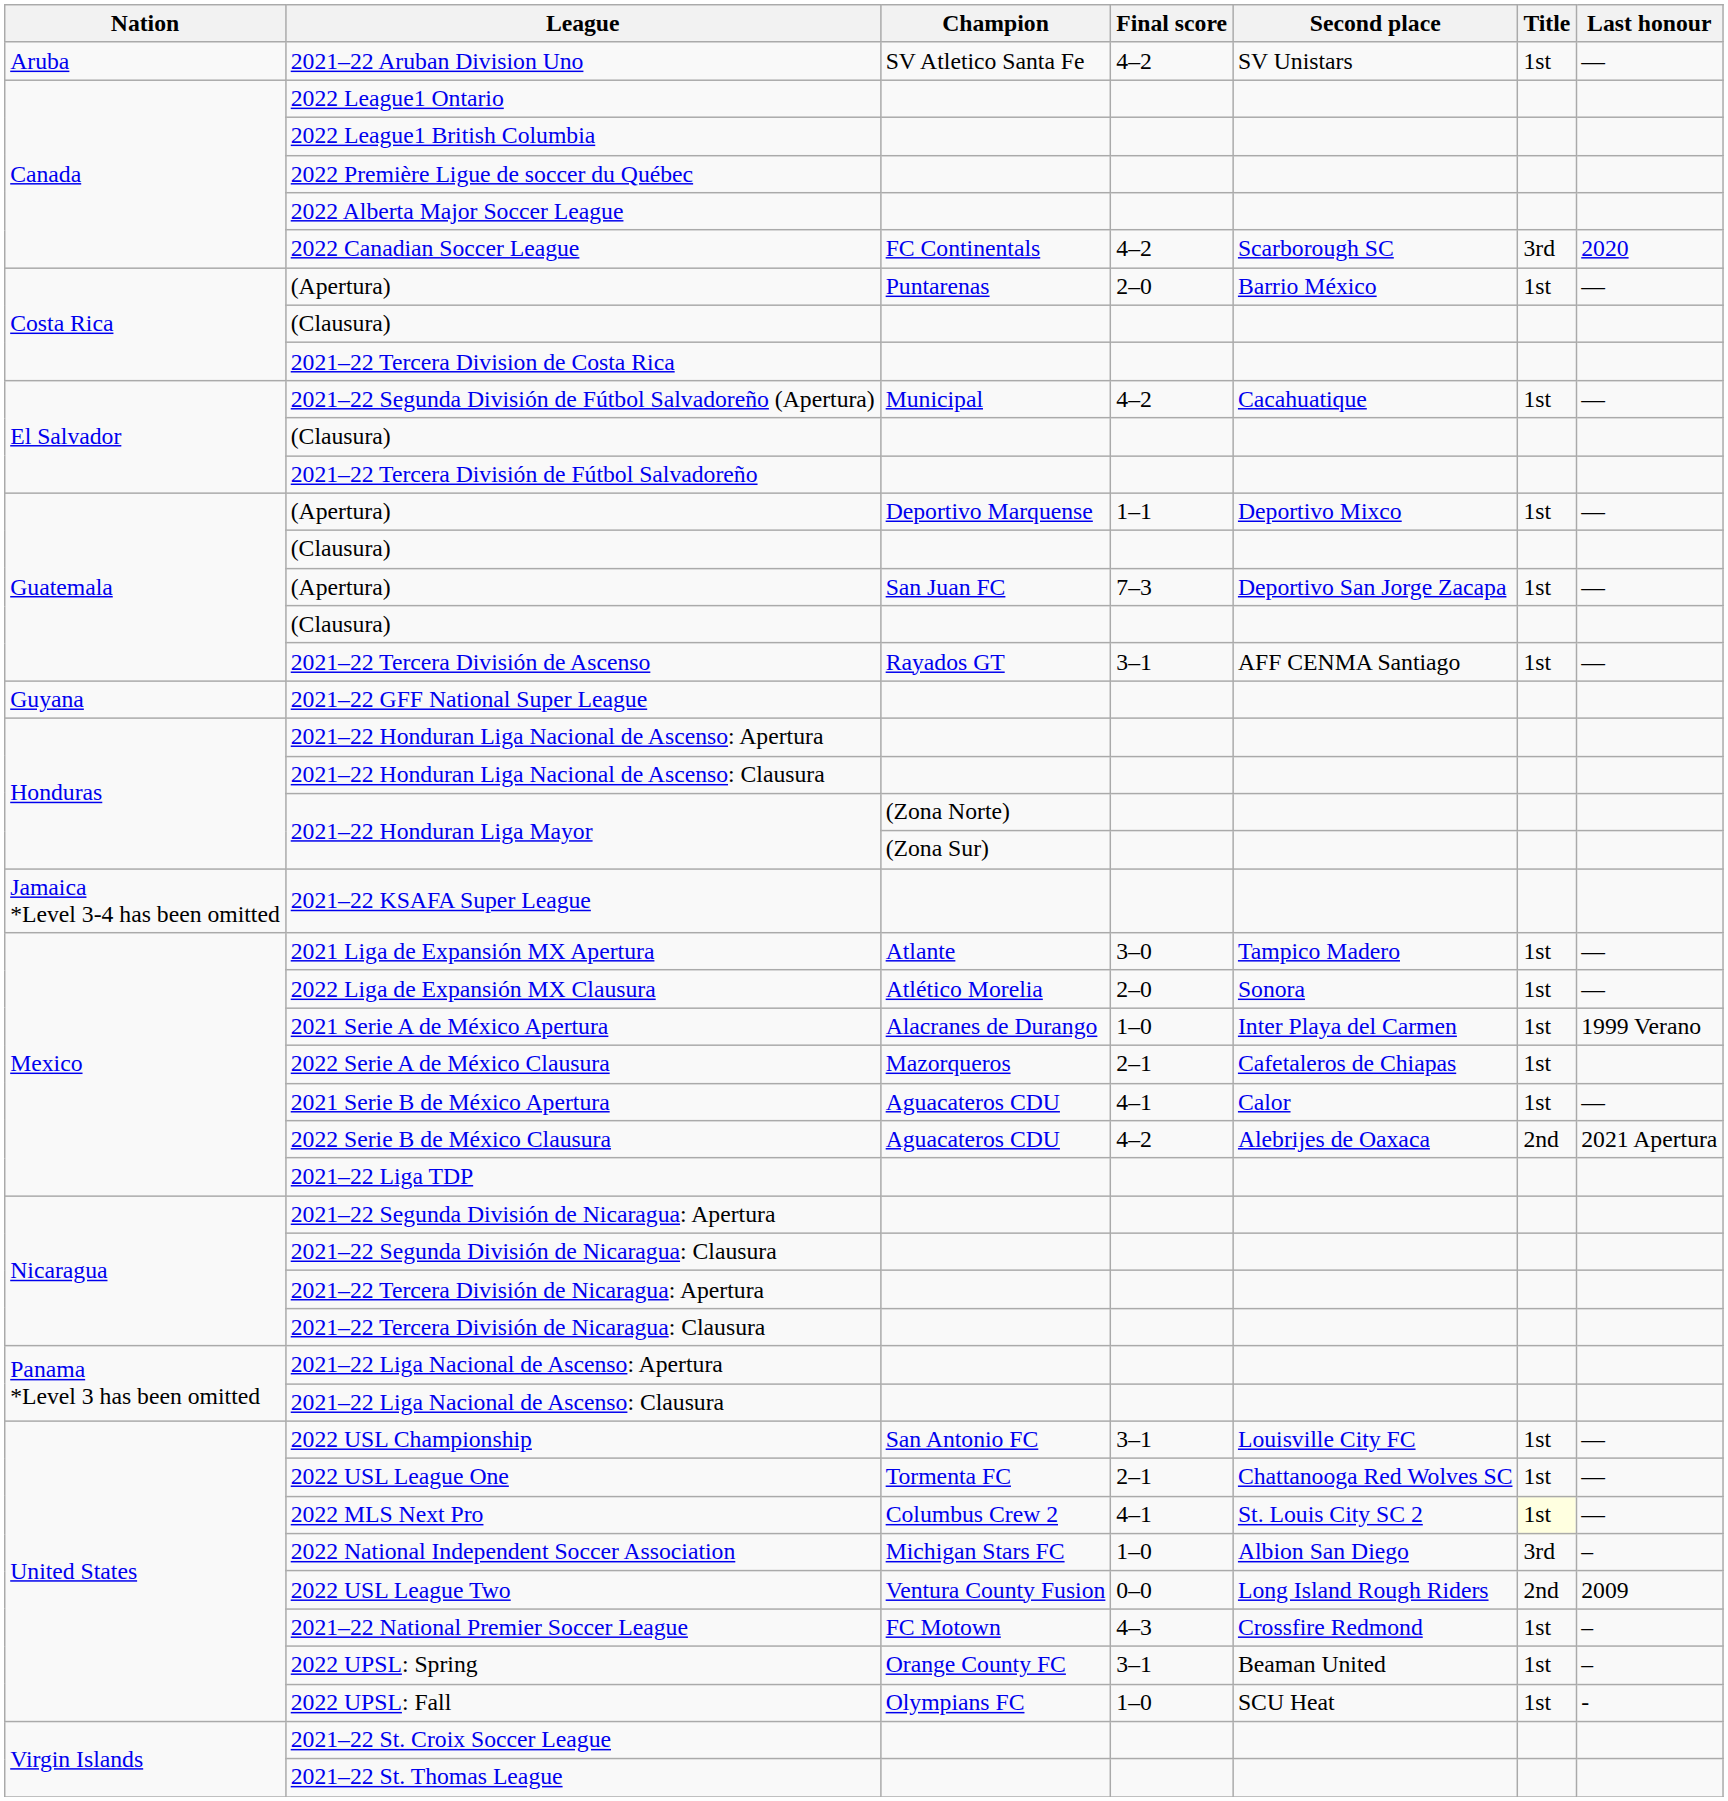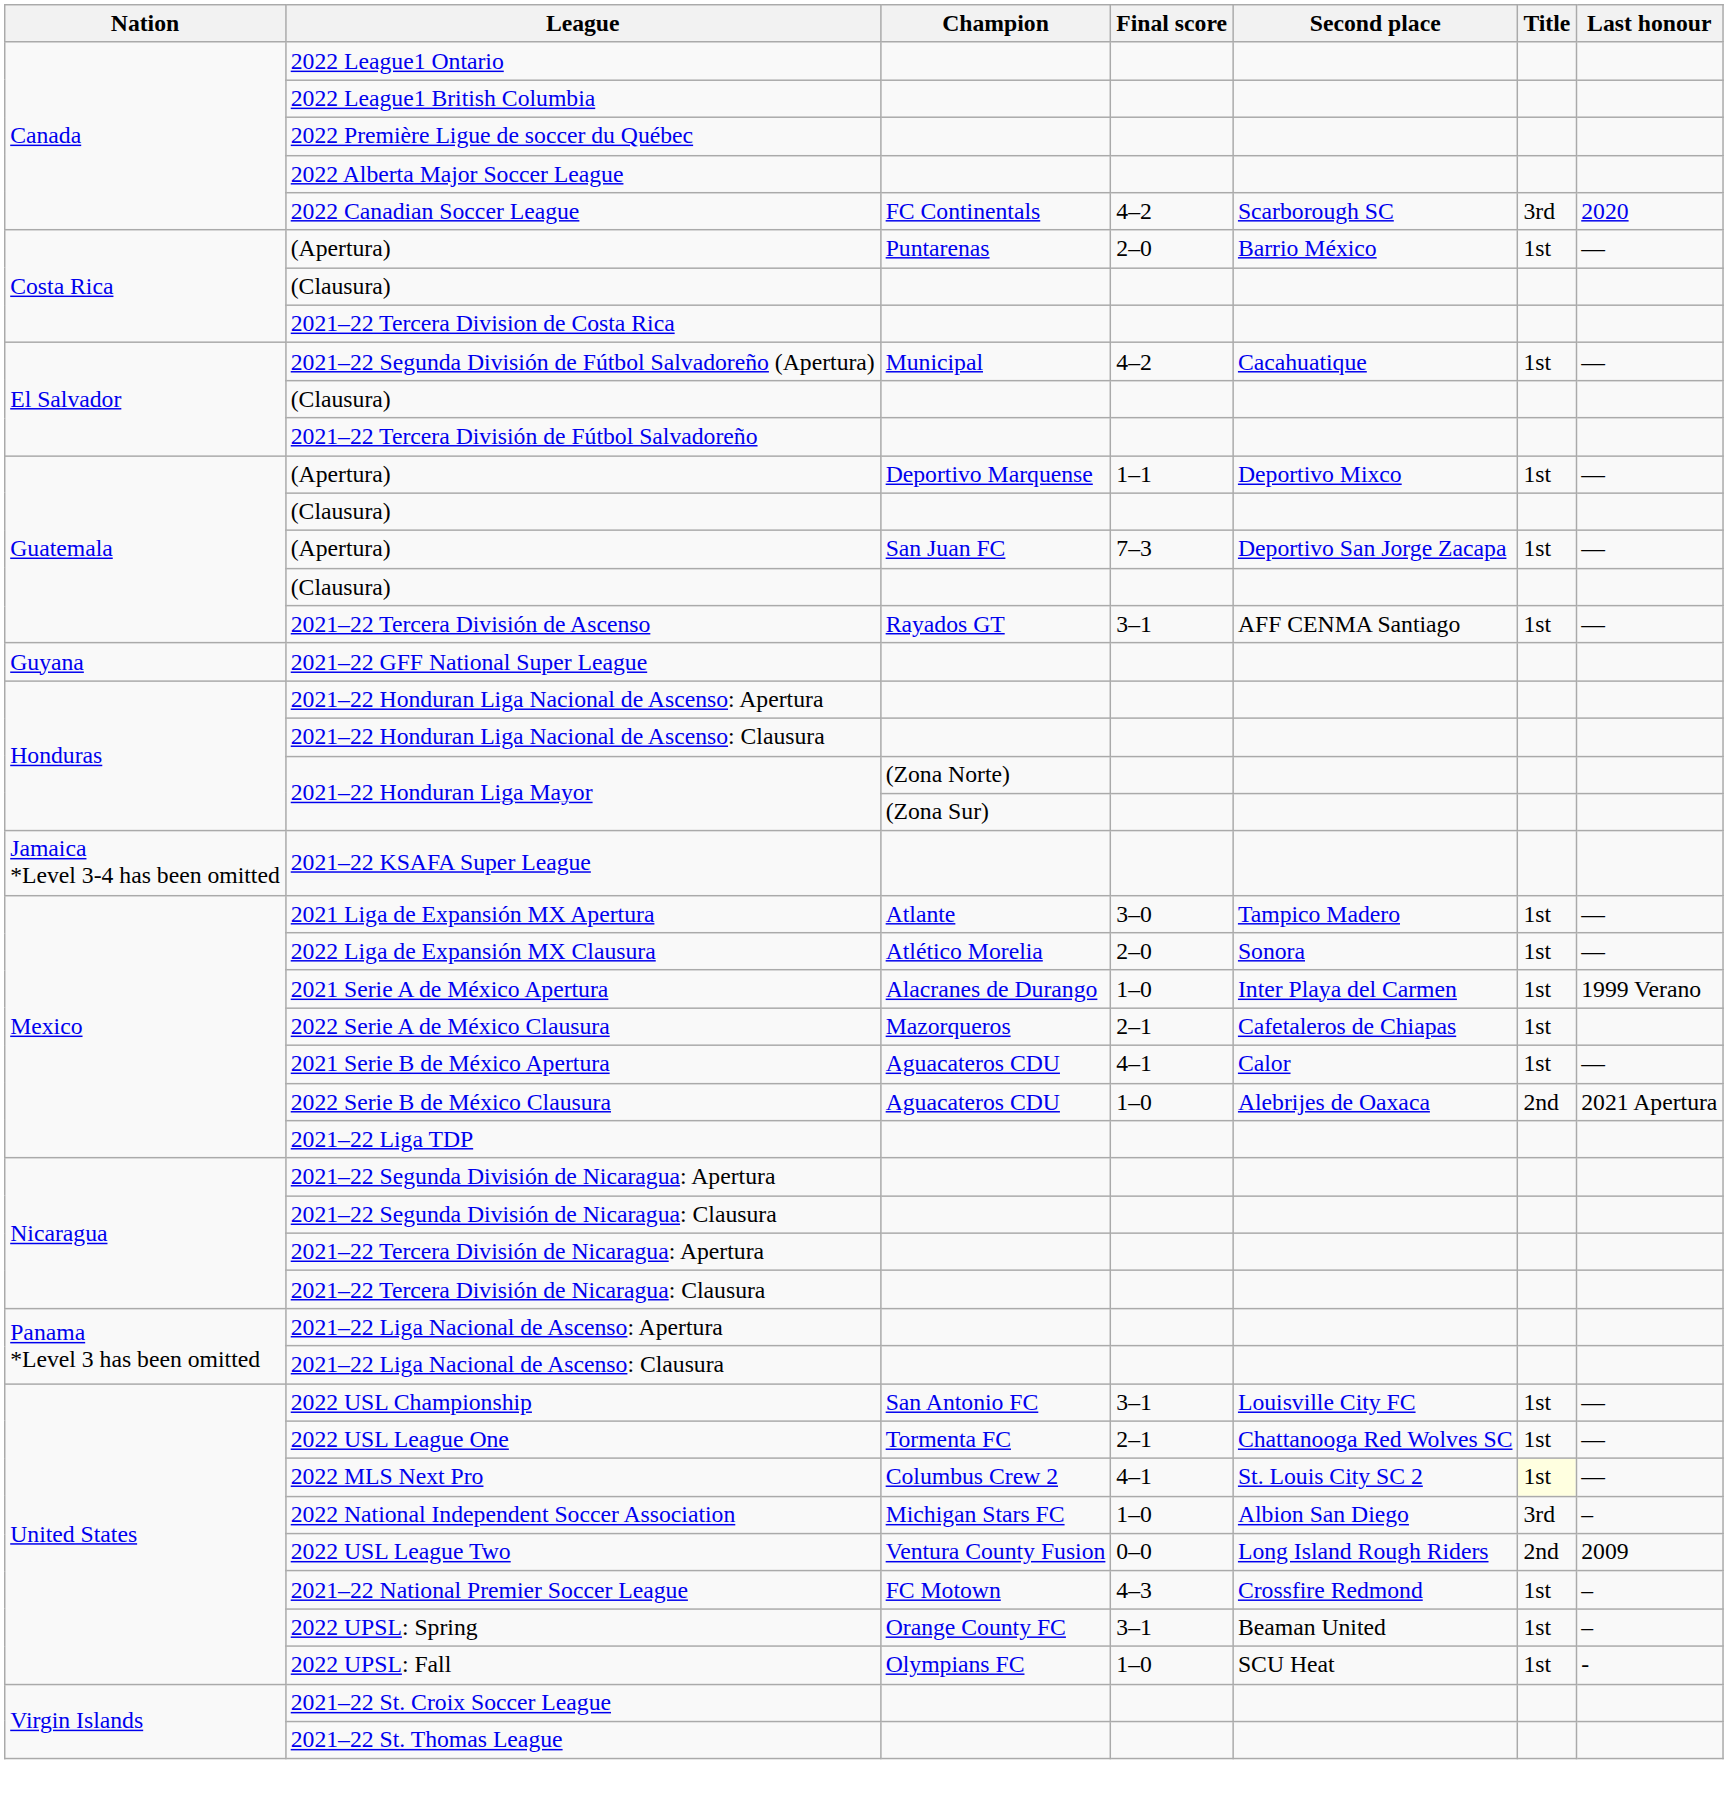 <table class="wikitable sortable">
 <tr>
 <th>Nation</th>
 <th>League</th>
 <th>Champion</th>
 <th>Final score</th>
 <th>Second place</th>
 <th data-sort-type="number">Title</th>
 <th>Last honour</th>
-</tr>
-<tr>
-<td> <a href='#'>Aruba</a></td>
-<td><a href='#'>2021–22 Aruban Division Uno</a></td>
-<td>SV Atletico Santa Fe</td>
-<td>4–2</td>
-<td>SV Unistars</td>
-<td>1st</td>
-<td>—</td>
 </tr>
 <tr>
 <td rowspan="5"> <a href='#'>Canada</a></td>
 <td><a href='#'>2022 League1 Ontario</a></td>
 <td></td>
 <td></td>
 <td></td>
 <td></td>
 <td></td>
 </tr>
 <tr>
 <td><a href='#'>2022 League1 British Columbia</a></td>
 <td></td>
 <td></td>
 <td></td>
 <td></td>
 <td></td>
 </tr>
 <tr>
 <td><a href='#'>2022 Première Ligue de soccer du Québec</a></td>
 <td></td>
 <td></td>
 <td></td>
 <td></td>
 <td></td>
 </tr>
 <tr>
 <td><a href='#'>2022 Alberta Major Soccer League</a></td>
 <td></td>
 <td></td>
 <td></td>
 <td></td>
 <td></td>
 </tr>
 <tr>
 <td><a href='#'>2022 Canadian Soccer League</a></td>
 <td><a href='#'>FC Continentals</a></td>
 <td>4–2</td>
 <td><a href='#'>Scarborough SC</a></td>
 <td>3rd</td>
 <td><a href='#'>2020</a></td>
 </tr>
 <tr>
 <td rowspan="3"> <a href='#'>Costa Rica</a></td>
 <td> (Apertura)</td>
 <td><a href='#'>Puntarenas</a></td>
 <td>2–0</td>
 <td><a href='#'>Barrio México</a></td>
 <td>1st</td>
 <td>—</td>
 </tr>
 <tr>
 <td> (Clausura)</td>
 <td></td>
 <td></td>
 <td></td>
 <td></td>
 <td></td>
 </tr>
 <tr>
 <td><a href='#'>2021–22 Tercera Division de Costa Rica</a></td>
 <td></td>
 <td></td>
 <td></td>
 <td></td>
 <td></td>
 </tr>
 <tr>
 <td rowspan="3"> <a href='#'>El Salvador</a></td>
 <td><a href='#'>2021–22 Segunda División de Fútbol Salvadoreño</a> (Apertura)</td>
 <td><a href='#'>Municipal</a></td>
 <td>4–2</td>
 <td><a href='#'>Cacahuatique</a></td>
 <td>1st</td>
 <td>—</td>
 </tr>
 <tr>
 <td> (Clausura)</td>
 <td></td>
 <td></td>
 <td></td>
 <td></td>
 <td></td>
 </tr>
 <tr>
 <td><a href='#'>2021–22 Tercera División de Fútbol Salvadoreño</a></td>
 <td></td>
 <td></td>
 <td></td>
 <td></td>
 <td></td>
 </tr>
 <tr>
 <td rowspan="5"> <a href='#'>Guatemala</a></td>
 <td> (Apertura)</td>
 <td><a href='#'>Deportivo Marquense</a></td>
 <td>1–1 </td>
 <td><a href='#'>Deportivo Mixco</a></td>
 <td>1st</td>
 <td>—</td>
 </tr>
 <tr>
 <td> (Clausura)</td>
 <td></td>
 <td></td>
 <td></td>
 <td></td>
 <td></td>
 </tr>
 <tr>
 <td> (Apertura)</td>
 <td><a href='#'>San Juan FC</a></td>
 <td>7–3</td>
 <td><a href='#'>Deportivo San Jorge Zacapa</a></td>
 <td>1st</td>
 <td>—</td>
 </tr>
 <tr>
 <td> (Clausura)</td>
 <td></td>
 <td></td>
 <td></td>
 <td></td>
 <td></td>
 </tr>
 <tr>
 <td><a href='#'>2021–22 Tercera División de Ascenso</a></td>
 <td><a href='#'>Rayados GT</a></td>
 <td>3–1</td>
 <td>AFF CENMA Santiago</td>
 <td>1st</td>
 <td>—</td>
 </tr>
 <tr>
 <td> <a href='#'>Guyana</a></td>
 <td><a href='#'>2021–22 GFF National Super League</a></td>
 <td></td>
 <td></td>
 <td></td>
 <td></td>
 <td></td>
 </tr>
 <tr>
 <td rowspan="4"> <a href='#'>Honduras</a></td>
 <td><a href='#'>2021–22 Honduran Liga Nacional de Ascenso</a>: Apertura</td>
 <td></td>
 <td></td>
 <td></td>
 <td></td>
 <td></td>
 </tr>
 <tr>
 <td><a href='#'>2021–22 Honduran Liga Nacional de Ascenso</a>: Clausura</td>
 <td></td>
 <td></td>
 <td></td>
 <td></td>
 <td></td>
 </tr>
 <tr>
 <td rowspan="2"><a href='#'>2021–22 Honduran Liga Mayor</a></td>
 <td>(Zona Norte)</td>
 <td></td>
 <td></td>
 <td></td>
 <td></td>
 </tr>
 <tr>
 <td>(Zona Sur)</td>
 <td></td>
 <td></td>
 <td></td>
 <td></td>
 </tr>
 <tr>
 <td> <a href='#'>Jamaica</a> <br>*Level 3-4 has been omitted</td>
 <td><a href='#'>2021–22 KSAFA Super League</a></td>
 <td></td>
 <td></td>
 <td></td>
 <td></td>
 <td></td>
 </tr>
 <tr>
 <td rowspan="7"> <a href='#'>Mexico</a></td>
 <td><a href='#'>2021 Liga de Expansión MX Apertura</a></td>
 <td><a href='#'>Atlante</a></td>
 <td>3–0</td>
 <td><a href='#'>Tampico Madero</a></td>
 <td>1st</td>
 <td>—</td>
 </tr>
 <tr>
 <td><a href='#'>2022 Liga de Expansión MX Clausura</a></td>
 <td><a href='#'>Atlético Morelia</a></td>
 <td>2–0</td>
 <td><a href='#'>Sonora</a></td>
 <td>1st</td>
 <td>—</td>
 </tr>
 <tr>
 <td><a href='#'>2021 Serie A de México Apertura</a></td>
 <td><a href='#'>Alacranes de Durango</a></td>
 <td>1–0</td>
 <td><a href='#'>Inter Playa del Carmen</a></td>
 <td>1st</td>
 <td>1999 Verano</td>
 </tr>
 <tr>
 <td><a href='#'>2022 Serie A de México Clausura</a></td>
 <td><a href='#'>Mazorqueros</a></td>
 <td>2–1</td>
 <td><a href='#'>Cafetaleros de Chiapas</a></td>
 <td>1st</td>
 <td></td>
 </tr>
 <tr>
 <td><a href='#'>2021 Serie B de México Apertura</a></td>
 <td><a href='#'>Aguacateros CDU</a></td>
 <td>4–1</td>
 <td><a href='#'>Calor</a></td>
 <td>1st</td>
 <td>—</td>
 </tr>
 <tr>
 <td><a href='#'>2022 Serie B de México Clausura</a></td>
 <td><a href='#'>Aguacateros CDU</a></td>
-<td>4–2</td>
+<td>1–0</td>
 <td><a href='#'>Alebrijes de Oaxaca</a></td>
 <td>2nd</td>
 <td>2021 Apertura</td>
 </tr>
 <tr>
 <td><a href='#'>2021–22 Liga TDP</a></td>
 <td></td>
 <td></td>
 <td></td>
 <td></td>
 <td></td>
 </tr>
 <tr>
 <td rowspan="4"> <a href='#'>Nicaragua</a></td>
 <td><a href='#'>2021–22 Segunda División de Nicaragua</a>: Apertura</td>
 <td></td>
 <td></td>
 <td></td>
 <td></td>
 <td></td>
 </tr>
 <tr>
 <td><a href='#'>2021–22 Segunda División de Nicaragua</a>: Clausura</td>
 <td></td>
 <td></td>
 <td></td>
 <td></td>
 <td></td>
 </tr>
 <tr>
 <td><a href='#'>2021–22 Tercera División de Nicaragua</a>: Apertura</td>
 <td></td>
 <td></td>
 <td></td>
 <td></td>
 <td></td>
 </tr>
 <tr>
 <td><a href='#'>2021–22 Tercera División de Nicaragua</a>: Clausura</td>
 <td></td>
 <td></td>
 <td></td>
 <td></td>
 <td></td>
 </tr>
 <tr>
 <td rowspan="2"> <a href='#'>Panama</a> <br>*Level 3 has been omitted</td>
 <td><a href='#'>2021–22 Liga Nacional de Ascenso</a>: Apertura</td>
 <td></td>
 <td></td>
 <td></td>
 <td></td>
 <td></td>
 </tr>
 <tr>
 <td><a href='#'>2021–22 Liga Nacional de Ascenso</a>: Clausura</td>
 <td></td>
 <td></td>
 <td></td>
 <td></td>
 <td></td>
 </tr>
 <tr>
 <td rowspan=8> <a href='#'>United States</a></td>
 <td><a href='#'>2022 USL Championship</a></td>
 <td><a href='#'>San Antonio FC</a></td>
 <td>3–1</td>
 <td><a href='#'>Louisville City FC</a></td>
 <td>1st</td>
 <td>—</td>
 </tr>
 <tr>
 <td><a href='#'>2022 USL League One</a></td>
 <td><a href='#'>Tormenta FC</a></td>
 <td>2–1</td>
 <td><a href='#'>Chattanooga Red Wolves SC</a></td>
 <td>1st</td>
 <td>—</td>
 </tr>
 <tr>
 <td><a href='#'>2022 MLS Next Pro</a></td>
 <td><a href='#'>Columbus Crew 2</a></td>
 <td>4–1</td>
 <td><a href='#'>St. Louis City SC 2</a></td>
 <td style="background: lightyellow;">1st</td>
 <td>—</td>
 </tr>
 <tr>
 <td><a href='#'>2022 National Independent Soccer Association</a></td>
 <td><a href='#'>Michigan Stars FC</a></td>
 <td>1–0</td>
 <td><a href='#'>Albion San Diego</a></td>
 <td>3rd</td>
 <td>–</td>
 </tr>
 <tr>
 <td><a href='#'>2022 USL League Two</a></td>
 <td><a href='#'>Ventura County Fusion</a></td>
 <td>0–0 </td>
 <td><a href='#'>Long Island Rough Riders</a></td>
 <td>2nd</td>
 <td>2009</td>
 </tr>
 <tr>
 <td><a href='#'>2021–22 National Premier Soccer League</a></td>
 <td><a href='#'>FC Motown</a></td>
 <td>4–3</td>
 <td><a href='#'>Crossfire Redmond</a></td>
 <td>1st</td>
 <td>–</td>
 </tr>
 <tr>
 <td><a href='#'>2022 UPSL</a>: Spring</td>
 <td><a href='#'>Orange County FC</a></td>
 <td>3–1</td>
 <td>Beaman United</td>
 <td>1st</td>
 <td>–</td>
 </tr>
 <tr>
 <td><a href='#'>2022 UPSL</a>: Fall</td>
 <td><a href='#'>Olympians FC</a></td>
 <td>1–0</td>
 <td>SCU Heat</td>
 <td>1st</td>
 <td>-</td>
 </tr>
 <tr>
 <td rowspan="2"> <a href='#'>Virgin Islands</a></td>
 <td><a href='#'>2021–22 St. Croix Soccer League</a></td>
 <td></td>
 <td></td>
 <td></td>
 <td></td>
 <td></td>
 </tr>
 <tr>
 <td><a href='#'>2021–22 St. Thomas League</a></td>
 <td></td>
 <td></td>
 <td></td>
 <td></td>
 <td></td>
 </tr>
 </table>
